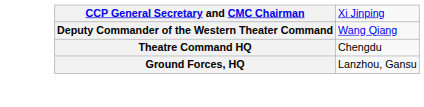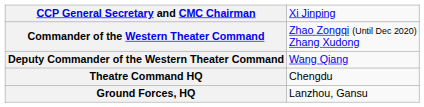 <table class="wikitable" align="right">
 <tr>
 <th align="center"><a href='#'>CCP General Secretary</a> and <a href='#'>CMC Chairman</a></th>
 <td><a href='#'>Xi Jinping</a></td>
+</tr>
+<tr>
+<th align="center">Commander of the <a href='#'>Western Theater Command</a></th>
+<td><a href='#'>Zhao Zongqi</a> <small>(Until Dec 2020)</small><br><a href='#'>Zhang Xudong</a></td>
 </tr>
 <tr>
 <th align="center">Deputy Commander of the Western Theater Command</th>
 <td><a href='#'>Wang Qiang</a></td>
 </tr>
 <tr>
 <th>Theatre Command HQ</th>
 <td>Chengdu</td>
 </tr>
 <tr>
 <th>Ground Forces, HQ</th>
 <td>Lanzhou, Gansu</td>
 </tr>
 </table>
